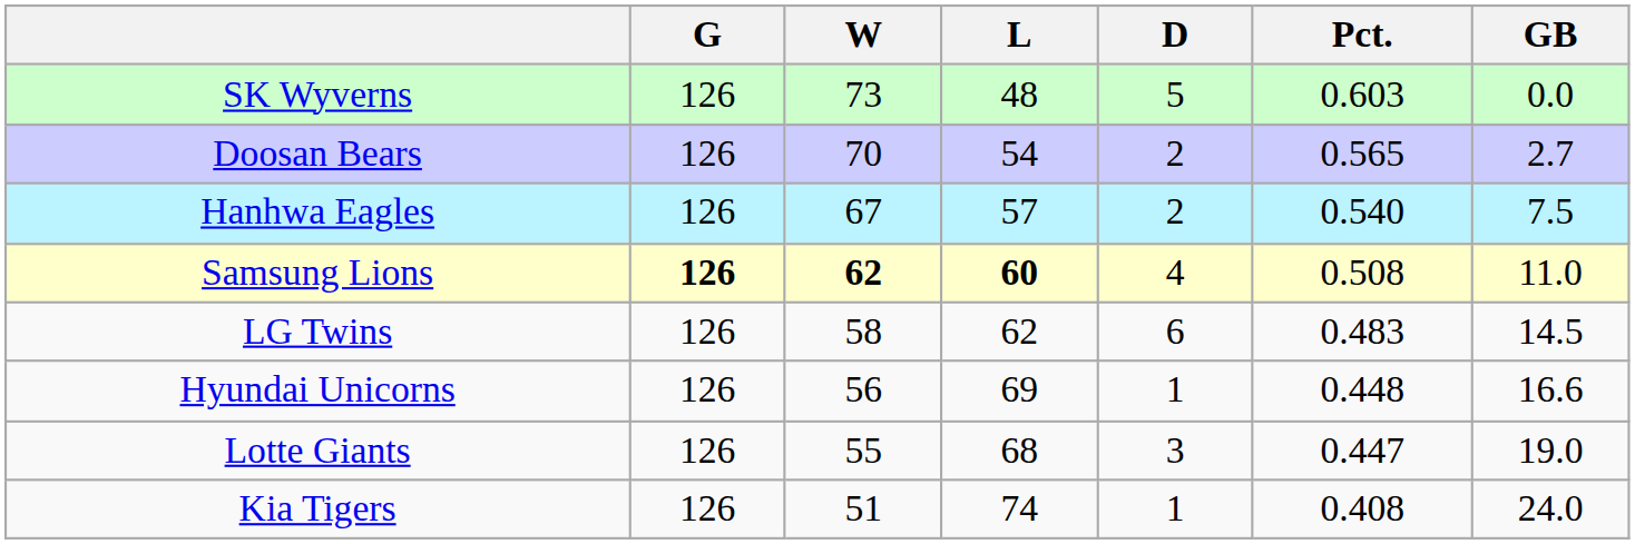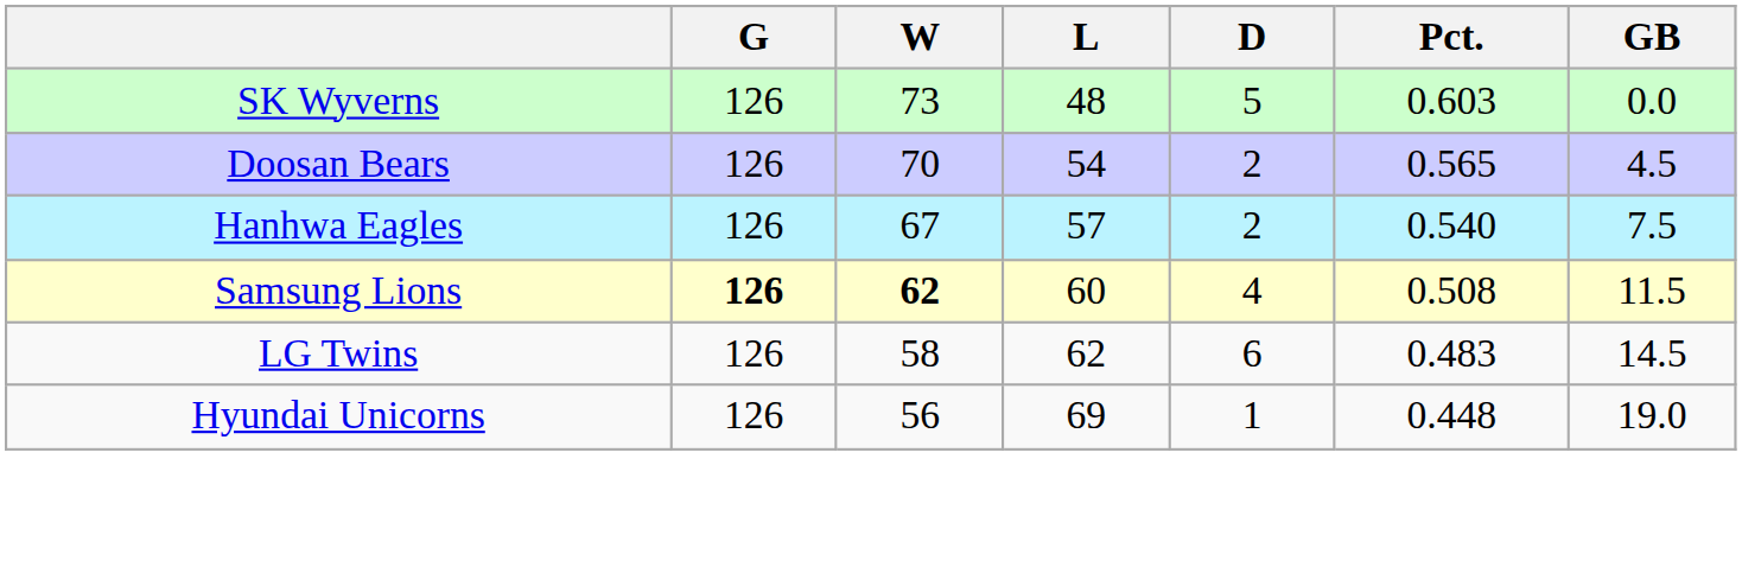 <table class="wikitable" width="55%" style="text-align:center;">
 <tr>
 <th width="20%"></th>
 <th width="5%">G</th>
 <th width="5%">W</th>
 <th width="5%">L</th>
 <th width="5%">D</th>
 <th width="7%">Pct.</th>
 <th width="5%">GB</th>
 </tr>
 <tr style="background-color:#ccffcc;">
 <td><a href='#'>SK Wyverns</a></td>
 <td>126</td>
 <td>73</td>
 <td>48</td>
 <td>5</td>
 <td>0.603</td>
 <td>0.0</td>
 </tr>
 <tr style="background-color:#ccccff;">
 <td><a href='#'>Doosan Bears</a></td>
 <td>126</td>
 <td>70</td>
 <td>54</td>
 <td>2</td>
 <td>0.565</td>
-<td>2.7</td>
+<td>4.5</td>
 </tr>
 <tr style="background-color:#BBF3FF;">
 <td><a href='#'>Hanhwa Eagles</a></td>
 <td>126</td>
 <td>67</td>
 <td>57</td>
 <td>2</td>
 <td>0.540</td>
 <td>7.5</td>
 </tr>
 <tr style="background-color:#ffffcc;">
 <td><a href='#'>Samsung Lions</a></td>
 <td><strong>126</strong></td>
 <td><strong>62</strong></td>
-<td><strong>60</strong></td>
+<td>60</td>
 <td>4</td>
 <td>0.508</td>
-<td>11.0</td>
+<td>11.5</td>
 </tr>
 <tr>
 <td><a href='#'>LG Twins</a></td>
 <td>126</td>
 <td>58</td>
 <td>62</td>
 <td>6</td>
 <td>0.483</td>
 <td>14.5</td>
 </tr>
 <tr>
 <td><a href='#'>Hyundai Unicorns</a></td>
 <td>126</td>
 <td>56</td>
 <td>69</td>
 <td>1</td>
 <td>0.448</td>
-<td>16.6</td>
-</tr>
-<tr>
-<td><a href='#'>Lotte Giants</a></td>
-<td>126</td>
-<td>55</td>
-<td>68</td>
-<td>3</td>
-<td>0.447</td>
 <td>19.0</td>
 </tr>
-<tr>
-<td><a href='#'>Kia Tigers</a></td>
-<td>126</td>
-<td>51</td>
-<td>74</td>
-<td>1</td>
-<td>0.408</td>
-<td>24.0</td>
-</tr>
 </table>
